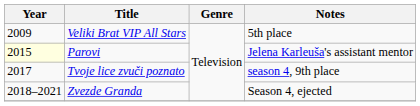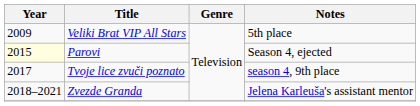 <table class="wikitable sortable plainrowheaders">
 <tr>
 <th>Year</th>
 <th>Title</th>
 <th>Genre</th>
 <th>Notes</th>
 </tr>
 <tr>
 <td>2009</td>
 <td><em><a href='#'>Veliki Brat VIP All Stars</a></em></td>
 <td rowspan="4">Television</td>
 <td>5th place</td>
 </tr>
 <tr>
 <td style="background: lightyellow;">2015</td>
 <td><em><a href='#'>Parovi</a></em></td>
-<td><a href='#'>Jelena Karleuša</a>'s assistant mentor</td>
+<td>Season 4, ejected</td>
 </tr>
 <tr>
 <td>2017</td>
 <td><em><a href='#'>Tvoje lice zvuči poznato</a></em></td>
 <td><a href='#'>season 4</a>, 9th place</td>
 </tr>
 <tr>
 <td>2018–2021</td>
 <td><em><a href='#'>Zvezde Granda</a></em></td>
-<td>Season 4, ejected</td>
+<td><a href='#'>Jelena Karleuša</a>'s assistant mentor</td>
 </tr>
 <tr>
 </tr>
 </table>
